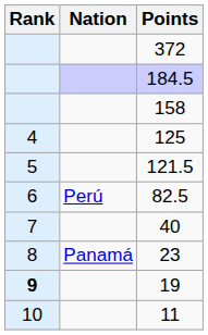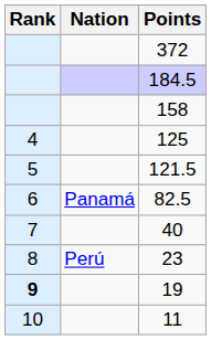 <table class="wikitable sortable" style="text-align:center">
 <tr>
 <th>Rank</th>
 <th>Nation</th>
 <th>Points</th>
 </tr>
 <tr>
 <td bgcolor = DDEEFF></td>
 <td align=left></td>
 <td>372</td>
 </tr>
 <tr style="background-color:#ccccff">
 <td bgcolor = DDEEFF></td>
 <td align=left></td>
 <td>184.5</td>
 </tr>
 <tr>
 <td bgcolor = DDEEFF></td>
 <td align=left></td>
 <td>158</td>
 </tr>
 <tr>
 <td bgcolor = DDEEFF>4</td>
 <td align=left></td>
 <td>125</td>
 </tr>
 <tr>
 <td bgcolor = DDEEFF>5</td>
 <td align=left></td>
 <td>121.5</td>
 </tr>
 <tr>
 <td bgcolor = DDEEFF>6</td>
-<td align=left> <a href='#'>Perú</a></td>
+<td align=left> <a href='#'>Panamá</a></td>
 <td>82.5</td>
 </tr>
 <tr>
 <td bgcolor = DDEEFF>7</td>
 <td align=left></td>
 <td>40</td>
 </tr>
 <tr>
 <td bgcolor = DDEEFF>8</td>
-<td align=left> <a href='#'>Panamá</a></td>
+<td align=left> <a href='#'>Perú</a></td>
 <td>23</td>
 </tr>
 <tr>
 <td bgcolor = DDEEFF><strong>9</strong></td>
 <td align=left></td>
 <td>19</td>
 </tr>
 <tr>
 <td bgcolor = DDEEFF>10</td>
 <td align=left></td>
 <td>11</td>
 </tr>
 </table>
